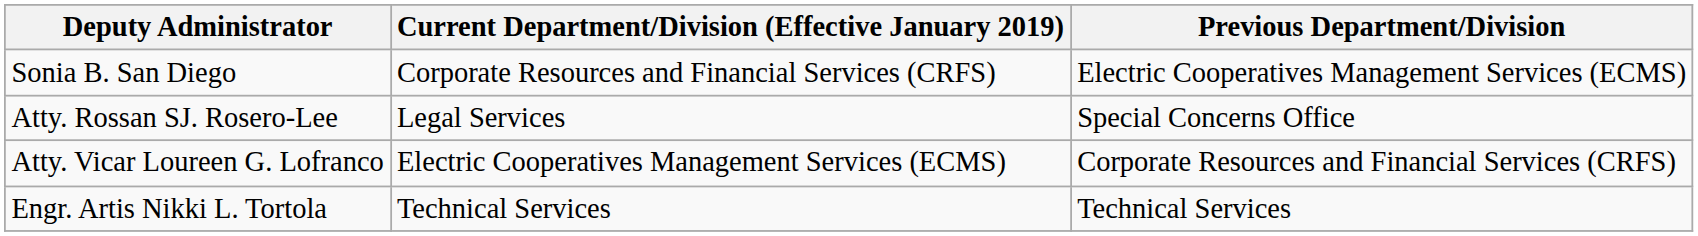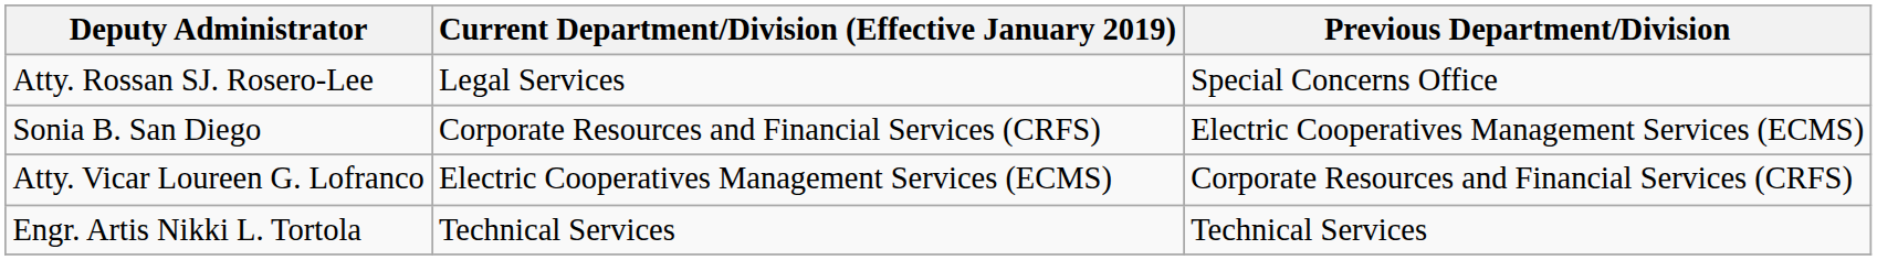 <table class=wikitable>
 <tr>
 <th>Deputy Administrator</th>
 <th>Current Department/Division (Effective January 2019)</th>
 <th>Previous Department/Division</th>
 </tr>
 <tr>
+<td>Atty. Rossan SJ. Rosero-Lee</td>
+<td>Legal Services</td>
+<td>Special Concerns Office</td>
+</tr>
+<tr>
 <td>Sonia B. San Diego</td>
 <td>Corporate Resources and Financial Services (CRFS)</td>
 <td>Electric Cooperatives Management Services (ECMS)</td>
-</tr>
-<tr>
-<td>Atty. Rossan SJ. Rosero-Lee</td>
-<td>Legal Services</td>
-<td>Special Concerns Office</td>
 </tr>
 <tr>
 <td>Atty. Vicar Loureen G. Lofranco</td>
 <td>Electric Cooperatives Management Services (ECMS)</td>
 <td>Corporate Resources and Financial Services (CRFS)</td>
 </tr>
 <tr>
 <td>Engr. Artis Nikki L. Tortola</td>
 <td>Technical Services</td>
 <td>Technical Services</td>
 </tr>
 </table>
